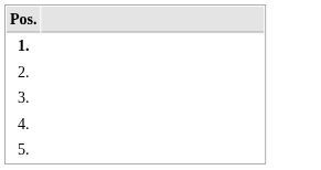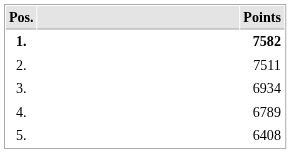 <table cellspacing="1" cellpadding="3" style="border:1px solid #AAAAAA;font-size:90%">
 <tr bgcolor="#E4E4E4">
 <th style="border-bottom:1px solid #AAAAAA" width=10>Pos.</th>
 <th style="border-bottom:1px solid #AAAAAA" width=200></th>
+<th style="border-bottom:1px solid #AAAAAA" width=20>Points</th>
 </tr>
 <tr>
 <td align="center"><strong>1.</strong></td>
 <td><strong></strong></td>
+<td align="right"><strong>7582</strong></td>
 </tr>
 <tr>
 <td align="center">2.</td>
 <td></td>
+<td align="right">7511</td>
 </tr>
 <tr>
 <td align="center">3.</td>
 <td></td>
+<td align="right">6934</td>
 </tr>
 <tr>
 <td align="center">4.</td>
 <td></td>
+<td align="right">6789</td>
 </tr>
 <tr>
 <td align="center">5.</td>
 <td></td>
+<td align="right">6408</td>
 </tr>
 </table>
